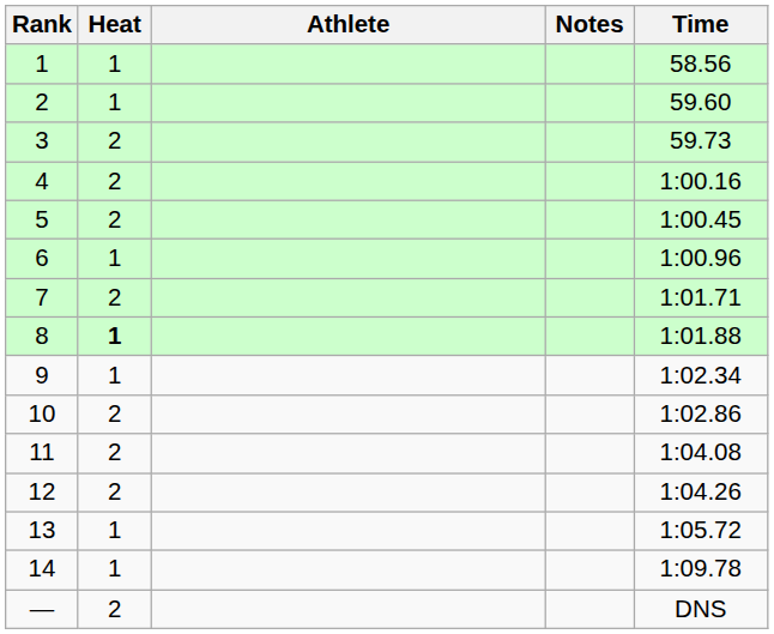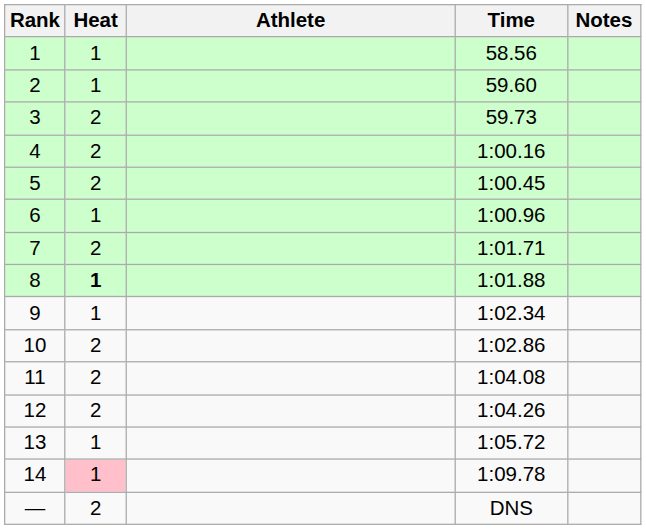 <table class="wikitable" style="text-align:center">
 <tr>
 <th width=40>Rank</th>
 <th width=40>Heat</th>
 <th width=250>Athlete</th>
+<th width=80>Time</th>
 <th width=50>Notes</th>
-<th width=80>Time</th>
 </tr>
 <tr bgcolor=ccffcc>
 <td>1</td>
 <td>1</td>
 <td align=left></td>
+<td>58.56</td>
 <td></td>
-<td>58.56</td>
 </tr>
 <tr bgcolor=ccffcc>
 <td>2</td>
 <td>1</td>
 <td align=left></td>
+<td>59.60</td>
 <td></td>
-<td>59.60</td>
 </tr>
 <tr bgcolor=ccffcc>
 <td>3</td>
 <td>2</td>
 <td align=left></td>
+<td>59.73</td>
 <td></td>
-<td>59.73</td>
 </tr>
 <tr bgcolor=ccffcc>
 <td>4</td>
 <td>2</td>
 <td align=left></td>
+<td>1:00.16</td>
 <td></td>
-<td>1:00.16</td>
 </tr>
 <tr bgcolor=ccffcc>
 <td>5</td>
 <td>2</td>
 <td align=left></td>
+<td>1:00.45</td>
 <td></td>
-<td>1:00.45</td>
 </tr>
 <tr bgcolor=ccffcc>
 <td>6</td>
 <td>1</td>
 <td align=left></td>
+<td>1:00.96</td>
 <td></td>
-<td>1:00.96</td>
 </tr>
 <tr bgcolor=ccffcc>
 <td>7</td>
 <td>2</td>
 <td align=left></td>
+<td>1:01.71</td>
 <td></td>
-<td>1:01.71</td>
 </tr>
 <tr bgcolor=ccffcc>
 <td>8</td>
 <td><strong>1</strong></td>
 <td align=left></td>
+<td>1:01.88</td>
 <td></td>
-<td>1:01.88</td>
 </tr>
 <tr>
 <td>9</td>
 <td>1</td>
 <td align=left></td>
+<td>1:02.34</td>
 <td></td>
-<td>1:02.34</td>
 </tr>
 <tr>
 <td>10</td>
 <td>2</td>
 <td align=left></td>
+<td>1:02.86</td>
 <td></td>
-<td>1:02.86</td>
 </tr>
 <tr>
 <td>11</td>
 <td>2</td>
 <td align=left></td>
+<td>1:04.08</td>
 <td></td>
-<td>1:04.08</td>
 </tr>
 <tr>
 <td>12</td>
 <td>2</td>
 <td align=left></td>
+<td>1:04.26</td>
 <td></td>
-<td>1:04.26</td>
 </tr>
 <tr>
 <td>13</td>
 <td>1</td>
 <td align=left></td>
+<td>1:05.72</td>
 <td></td>
-<td>1:05.72</td>
 </tr>
 <tr>
 <td>14</td>
-<td>1</td>
+<td style="background: pink;">1</td>
 <td align=left></td>
+<td>1:09.78</td>
 <td></td>
-<td>1:09.78</td>
 </tr>
 <tr>
 <td>—</td>
 <td>2</td>
 <td align=left></td>
+<td>DNS</td>
 <td></td>
-<td>DNS</td>
 </tr>
 </table>
